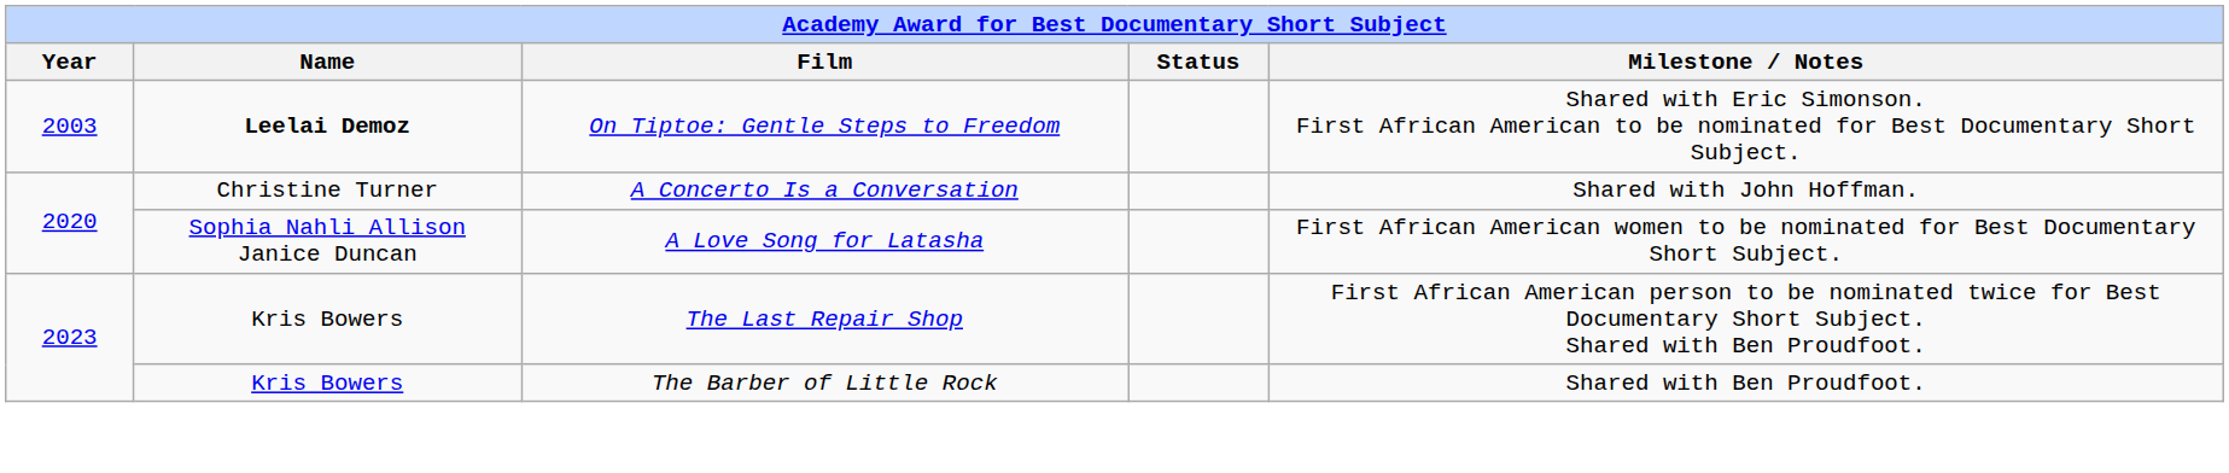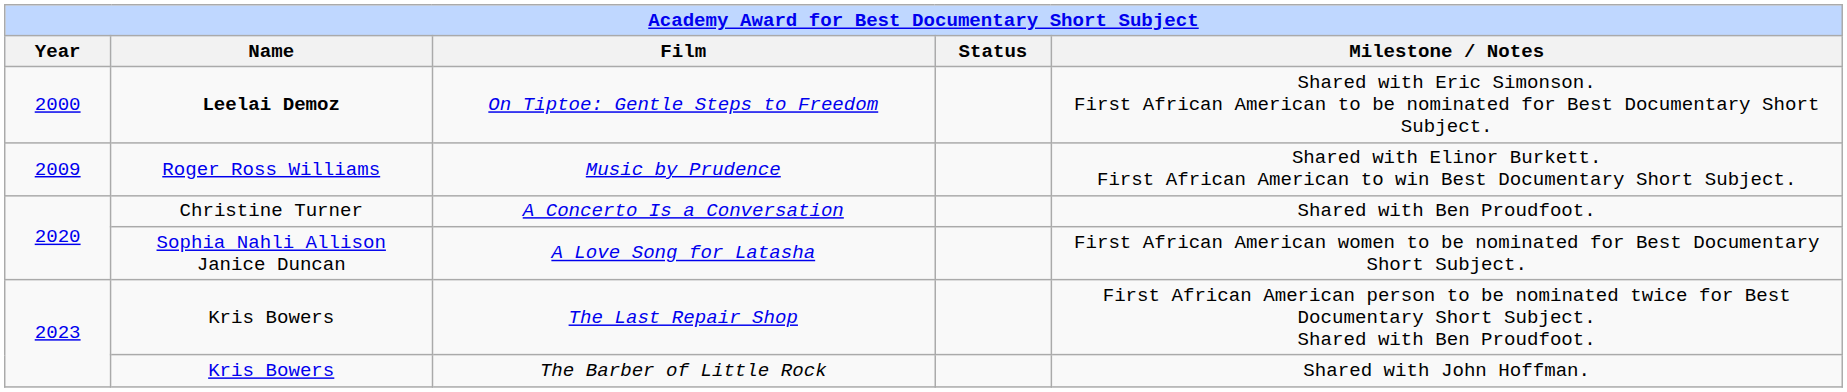 <table class="wikitable" style="text-align: center">
 <tr style="background:#bfd7ff;">
 <td colspan="5" style="text-align:center;"><strong><a href='#'>Academy Award for Best Documentary Short Subject</a></strong></td>
 </tr>
 <tr style="background:#ebf5ff;">
 <th style="width:075px;">Year</th>
 <th style="width:250px;">Name</th>
 <th style="width:400px;">Film</th>
 <th style="width:080px;">Status</th>
 <th style="width:650px;">Milestone / Notes</th>
 </tr>
 <tr>
-<td><a href='#'>2003</a></td>
+<td><a href='#'>2000</a></td>
 <td><strong>Leelai Demoz</strong></td>
 <td><em><a href='#'>On Tiptoe: Gentle Steps to Freedom</a></em></td>
 <td></td>
 <td>Shared with Eric Simonson.<br>First African American to be nominated for Best Documentary Short Subject.</td>
 </tr>
 <tr>
+<td><a href='#'>2009</a></td>
+<td><a href='#'>Roger Ross Williams</a></td>
+<td><em><a href='#'>Music by Prudence</a></em></td>
+<td></td>
+<td>Shared with Elinor Burkett.<br>First African American to win Best Documentary Short Subject.</td>
+</tr>
+<tr>
 <td rowspan=2><a href='#'>2020</a></td>
 <td>Christine Turner</td>
 <td><em><a href='#'>A Concerto Is a Conversation</a></em></td>
 <td></td>
-<td>Shared with John Hoffman.</td>
+<td>Shared with Ben Proudfoot.</td>
 </tr>
 <tr>
 <td><a href='#'>Sophia Nahli Allison</a><br>Janice Duncan</td>
 <td><em><a href='#'>A Love Song for Latasha</a></em></td>
 <td></td>
 <td>First African American women to be nominated for Best Documentary Short Subject.</td>
 </tr>
 <tr>
 <td rowspan=2><a href='#'>2023</a></td>
 <td>Kris Bowers</td>
 <td><em><a href='#'>The Last Repair Shop</a></em></td>
 <td></td>
 <td>First African American person to be nominated twice for Best Documentary Short Subject.<br>Shared with Ben Proudfoot.</td>
 </tr>
 <tr>
 <td><a href='#'>Kris Bowers</a></td>
 <td><em>The Barber of Little Rock</em></td>
 <td></td>
-<td>Shared with Ben Proudfoot.</td>
+<td>Shared with John Hoffman.</td>
 </tr>
 </table>
